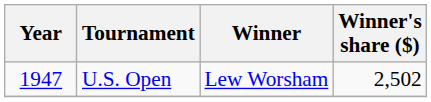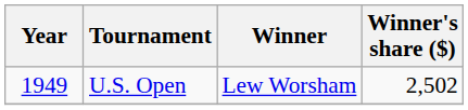 <table class="wikitable">
 <tr>
 <th>  Year  </th>
 <th>Tournament</th>
 <th>Winner</th>
 <th>Winner's<br>share ($)</th>
 </tr>
 <tr>
-<td align=center><a href='#'>1947</a></td>
+<td align=center><a href='#'>1949</a></td>
 <td><a href='#'>U.S. Open</a></td>
 <td> <a href='#'>Lew Worsham</a></td>
 <td align=right>2,502</td>
 </tr>
 <tr>
 </tr>
 </table>
